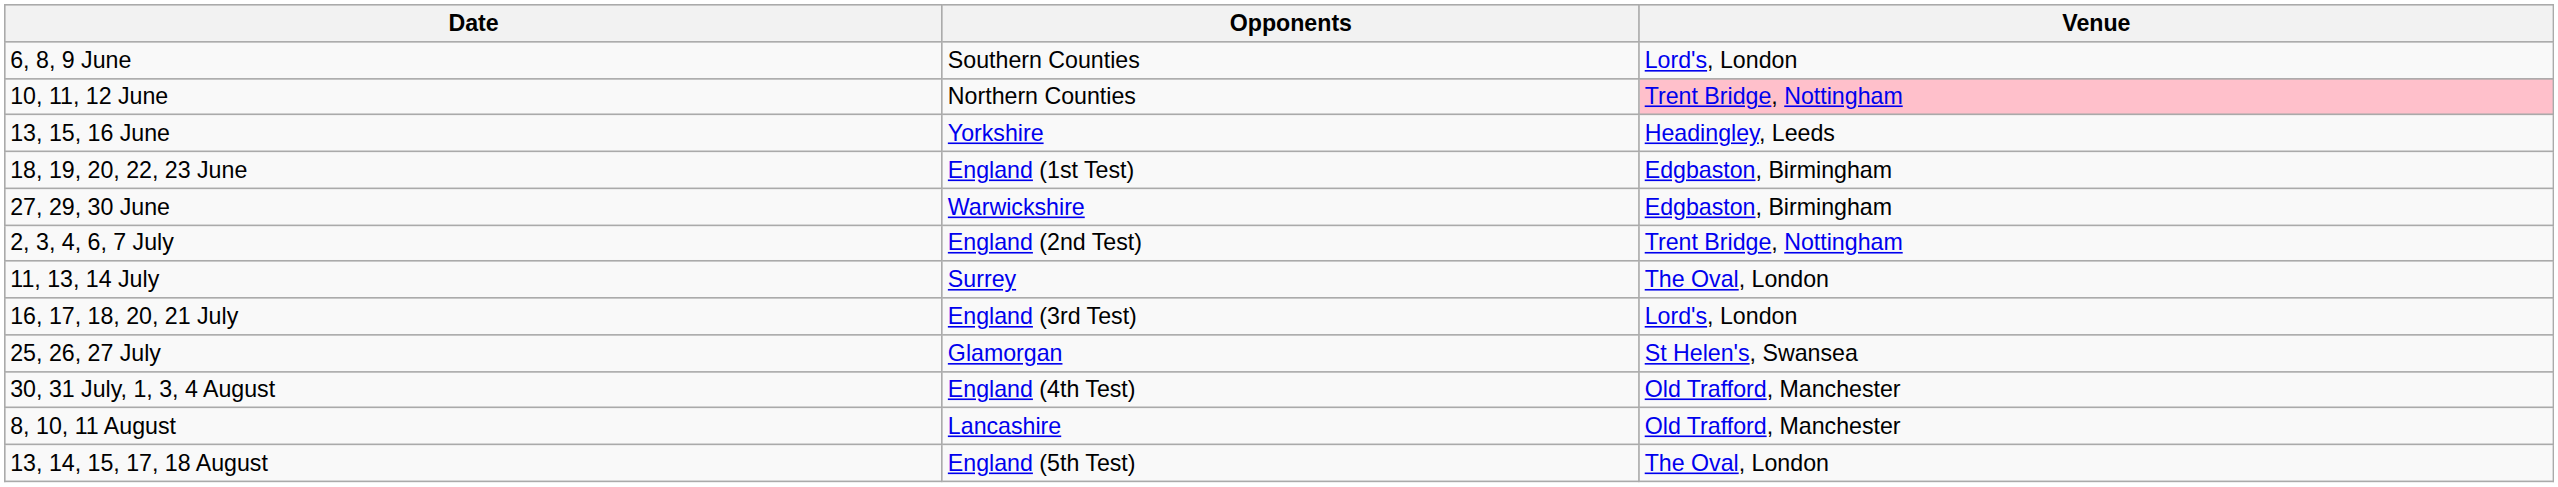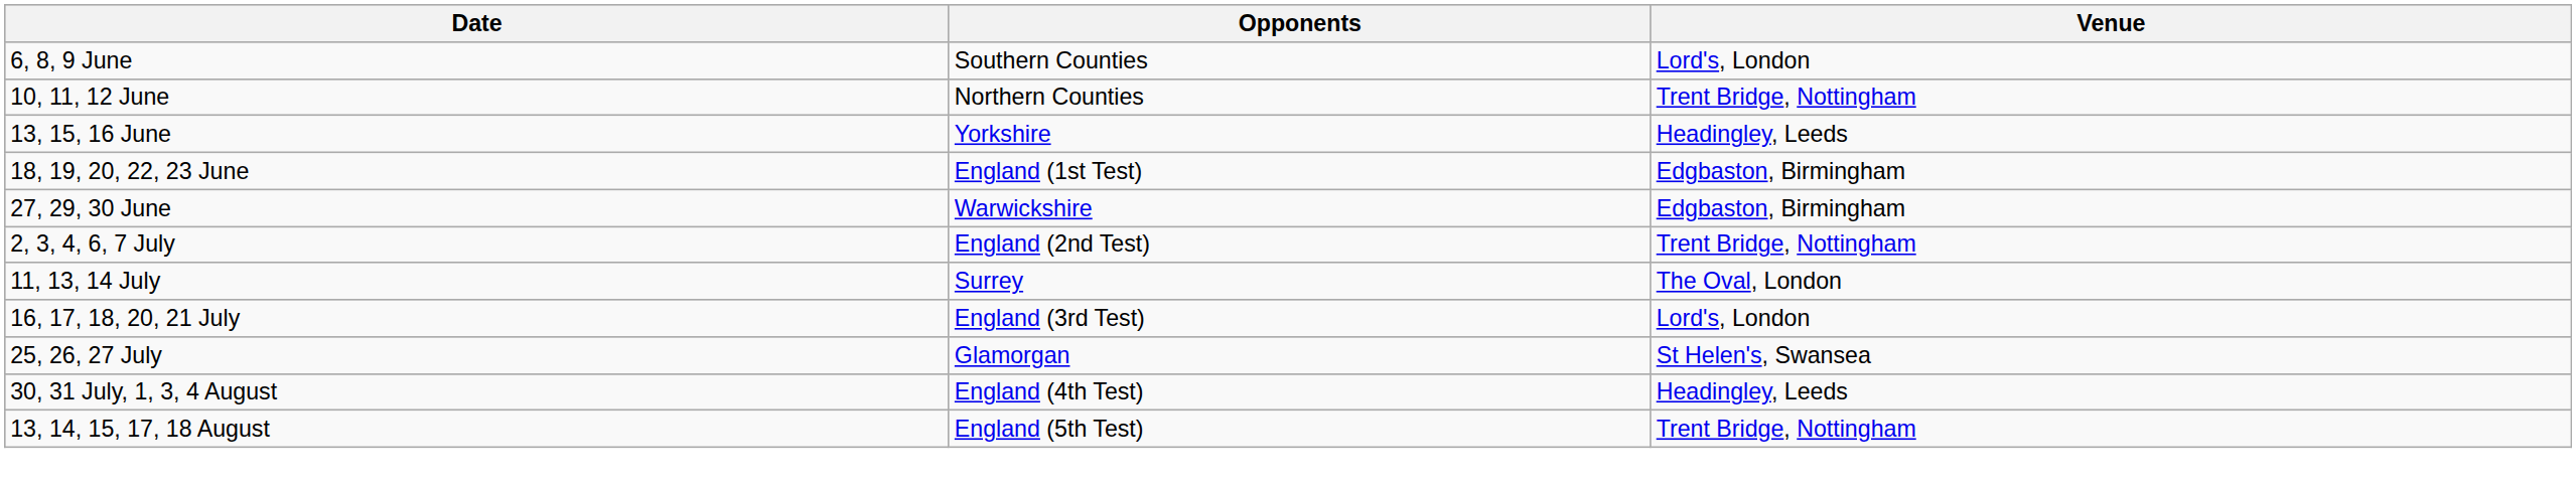 <table class="wikitable" style="font-size:90%; width: 100%; text-align: left;">
 <tr>
 <th>Date</th>
 <th>Opponents</th>
 <th>Venue</th>
 </tr>
 <tr>
 <td>6, 8, 9 June</td>
 <td>Southern Counties</td>
 <td><a href='#'>Lord's</a>, London</td>
 </tr>
 <tr>
 <td>10, 11, 12 June</td>
 <td>Northern Counties</td>
-<td style="background: pink;"><a href='#'>Trent Bridge</a>, <a href='#'>Nottingham</a></td>
+<td><a href='#'>Trent Bridge</a>, <a href='#'>Nottingham</a></td>
 </tr>
 <tr>
 <td>13, 15, 16 June</td>
 <td><a href='#'>Yorkshire</a></td>
 <td><a href='#'>Headingley</a>, Leeds</td>
 </tr>
 <tr>
 <td>18, 19, 20, 22, 23 June</td>
 <td><a href='#'>England</a> (1st Test)</td>
 <td><a href='#'>Edgbaston</a>, Birmingham</td>
 </tr>
 <tr>
 <td>27, 29, 30 June</td>
 <td><a href='#'>Warwickshire</a></td>
 <td><a href='#'>Edgbaston</a>, Birmingham</td>
 </tr>
 <tr>
 <td>2, 3, 4, 6, 7 July</td>
 <td><a href='#'>England</a> (2nd Test)</td>
 <td><a href='#'>Trent Bridge</a>, <a href='#'>Nottingham</a></td>
 </tr>
 <tr>
 <td>11, 13, 14 July</td>
 <td><a href='#'>Surrey</a></td>
 <td><a href='#'>The Oval</a>, London</td>
 </tr>
 <tr>
 <td>16, 17, 18, 20, 21 July</td>
 <td><a href='#'>England</a> (3rd Test)</td>
 <td><a href='#'>Lord's</a>, London</td>
 </tr>
 <tr>
 <td>25, 26, 27 July</td>
 <td><a href='#'>Glamorgan</a></td>
 <td><a href='#'>St Helen's</a>, Swansea</td>
 </tr>
 <tr>
 <td>30, 31 July, 1, 3, 4 August</td>
 <td><a href='#'>England</a> (4th Test)</td>
-<td><a href='#'>Old Trafford</a>, Manchester</td>
-</tr>
-<tr>
-<td>8, 10, 11 August</td>
-<td><a href='#'>Lancashire</a></td>
-<td><a href='#'>Old Trafford</a>, Manchester</td>
+<td><a href='#'>Headingley</a>, Leeds</td>
 </tr>
 <tr>
 <td>13, 14, 15, 17, 18 August</td>
 <td><a href='#'>England</a> (5th Test)</td>
-<td><a href='#'>The Oval</a>, London</td>
+<td><a href='#'>Trent Bridge</a>, <a href='#'>Nottingham</a></td>
 </tr>
 </table>
